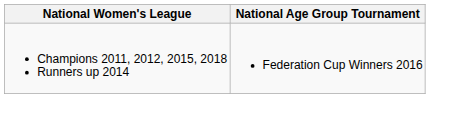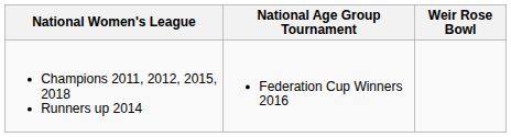 <table class="wikitable">
 <tr>
 <th>National Women's League</th>
 <th>National Age Group Tournament</th>
+<th>Weir Rose Bowl</th>
 </tr>
 <tr>
 <td><br><ul><li>Champions 2011, 2012, 2015, 2018</li><li>Runners up 2014</li></ul></td>
 <td><br><ul><li>Federation Cup Winners 2016</li></ul></td>
+<td></td>
 </tr>
 </table>
